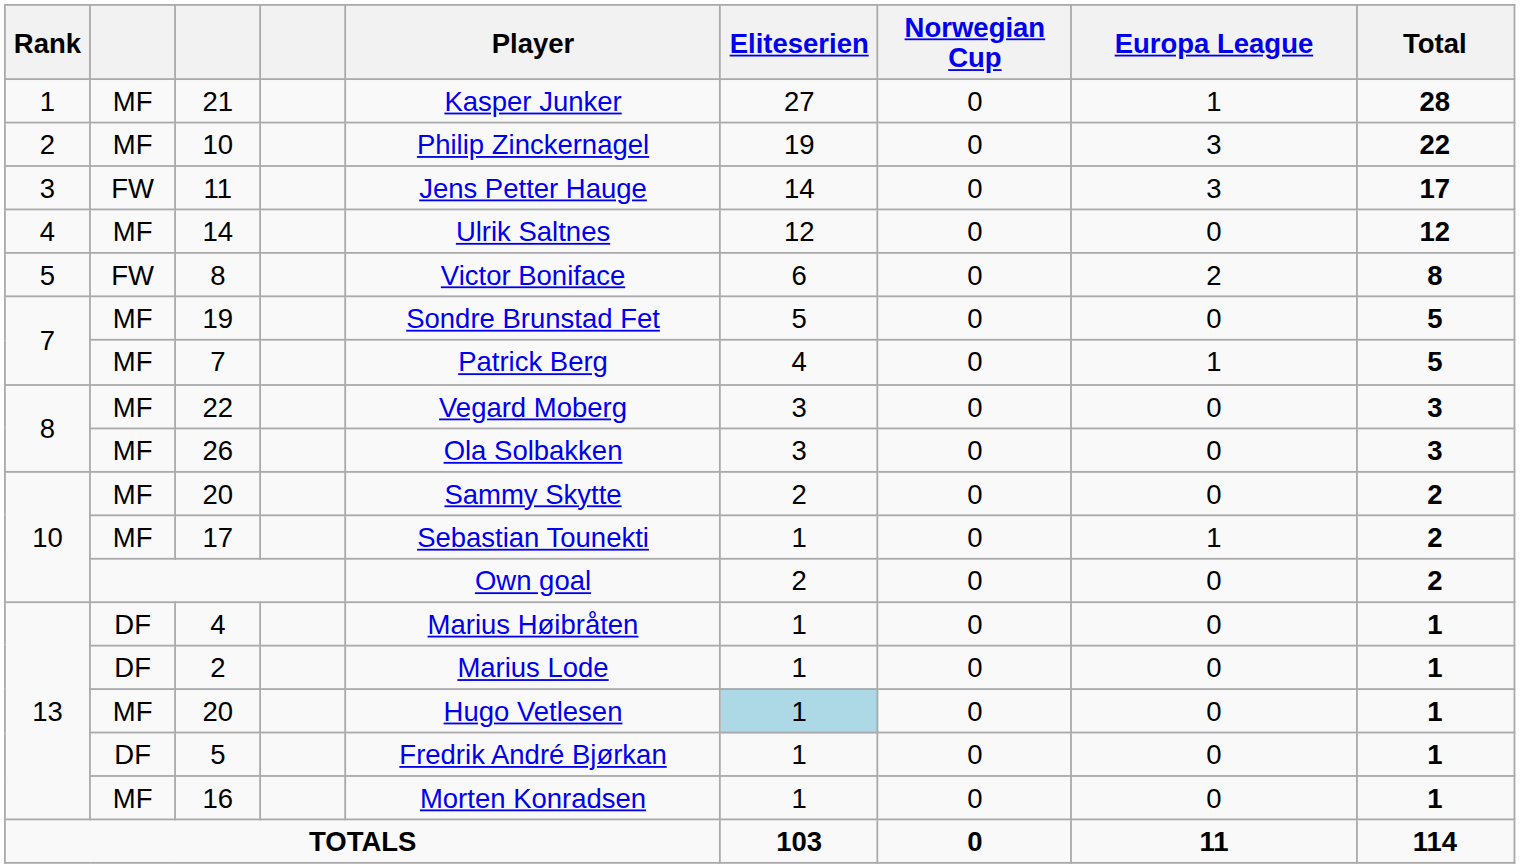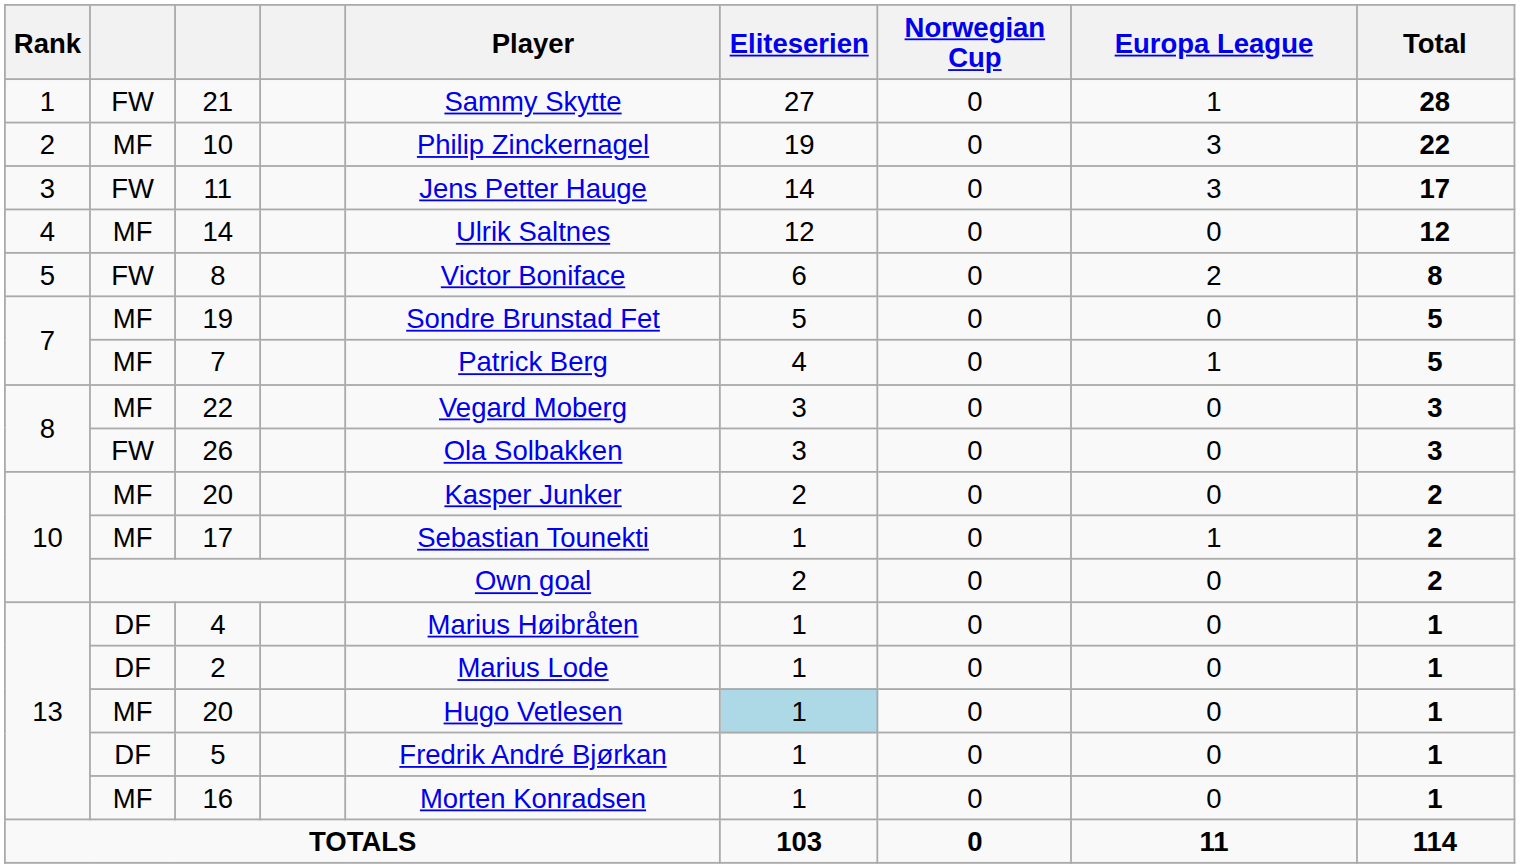 <table class="wikitable" style="font-size: 95%; text-align: center;">
 <tr>
 <th width=40>Rank</th>
 <th width=40></th>
 <th width=40></th>
 <th width=40></th>
 <th width=200>Player</th>
 <th width=80><a href='#'>Eliteserien</a></th>
 <th width=100><a href='#'>Norwegian Cup</a></th>
 <th width=150><a href='#'>Europa League</a></th>
 <th width=80><strong>Total</strong></th>
 </tr>
 <tr>
 <td>1</td>
-<td>MF</td>
+<td>FW</td>
 <td>21</td>
 <td></td>
-<td><a href='#'>Kasper Junker</a></td>
+<td><a href='#'>Sammy Skytte</a></td>
 <td>27</td>
 <td>0</td>
 <td>1</td>
 <td><strong>28</strong></td>
 </tr>
 <tr>
 <td>2</td>
 <td>MF</td>
 <td>10</td>
 <td></td>
 <td><a href='#'>Philip Zinckernagel</a></td>
 <td>19</td>
 <td>0</td>
 <td>3</td>
 <td><strong>22</strong></td>
 </tr>
 <tr>
 <td>3</td>
 <td>FW</td>
 <td>11</td>
 <td></td>
 <td><a href='#'>Jens Petter Hauge</a></td>
 <td>14</td>
 <td>0</td>
 <td>3</td>
 <td><strong>17</strong></td>
 </tr>
 <tr>
 <td>4</td>
 <td>MF</td>
 <td>14</td>
 <td></td>
 <td><a href='#'>Ulrik Saltnes</a></td>
 <td>12</td>
 <td>0</td>
 <td>0</td>
 <td><strong>12</strong></td>
 </tr>
 <tr>
 <td>5</td>
 <td>FW</td>
 <td>8</td>
 <td></td>
 <td><a href='#'>Victor Boniface</a></td>
 <td>6</td>
 <td>0</td>
 <td>2</td>
 <td><strong>8</strong></td>
 </tr>
 <tr>
 <td rowspan="2">7</td>
 <td>MF</td>
 <td>19</td>
 <td></td>
 <td><a href='#'>Sondre Brunstad Fet</a></td>
 <td>5</td>
 <td>0</td>
 <td>0</td>
 <td><strong>5</strong></td>
 </tr>
 <tr>
 <td>MF</td>
 <td>7</td>
 <td></td>
 <td><a href='#'>Patrick Berg</a></td>
 <td>4</td>
 <td>0</td>
 <td>1</td>
 <td><strong>5</strong></td>
 </tr>
 <tr>
 <td rowspan="2">8</td>
 <td>MF</td>
 <td>22</td>
 <td></td>
 <td><a href='#'>Vegard Moberg</a></td>
 <td>3</td>
 <td>0</td>
 <td>0</td>
 <td><strong>3</strong></td>
 </tr>
 <tr>
-<td>MF</td>
+<td>FW</td>
 <td>26</td>
 <td></td>
 <td><a href='#'>Ola Solbakken</a></td>
 <td>3</td>
 <td>0</td>
 <td>0</td>
 <td><strong>3</strong></td>
 </tr>
 <tr>
 <td rowspan="3">10</td>
 <td>MF</td>
 <td>20</td>
 <td></td>
-<td><a href='#'>Sammy Skytte</a></td>
+<td><a href='#'>Kasper Junker</a></td>
 <td>2</td>
 <td>0</td>
 <td>0</td>
 <td><strong>2</strong></td>
 </tr>
 <tr>
 <td>MF</td>
 <td>17</td>
 <td></td>
 <td><a href='#'>Sebastian Tounekti</a></td>
 <td>1</td>
 <td>0</td>
 <td>1</td>
 <td><strong>2</strong></td>
 </tr>
 <tr>
 <td colspan="3"></td>
 <td><a href='#'>Own goal</a></td>
 <td>2</td>
 <td>0</td>
 <td>0</td>
 <td><strong>2</strong></td>
 </tr>
 <tr>
 <td rowspan="5">13</td>
 <td>DF</td>
 <td>4</td>
 <td></td>
 <td><a href='#'>Marius Høibråten</a></td>
 <td>1</td>
 <td>0</td>
 <td>0</td>
 <td><strong>1</strong></td>
 </tr>
 <tr>
 <td>DF</td>
 <td>2</td>
 <td></td>
 <td><a href='#'>Marius Lode</a></td>
 <td>1</td>
 <td>0</td>
 <td>0</td>
 <td><strong>1</strong></td>
 </tr>
 <tr>
 <td>MF</td>
 <td>20</td>
 <td></td>
 <td><a href='#'>Hugo Vetlesen</a></td>
 <td style="background: lightblue;">1</td>
 <td>0</td>
 <td>0</td>
 <td><strong>1</strong></td>
 </tr>
 <tr>
 <td>DF</td>
 <td>5</td>
 <td></td>
 <td><a href='#'>Fredrik André Bjørkan</a></td>
 <td>1</td>
 <td>0</td>
 <td>0</td>
 <td><strong>1</strong></td>
 </tr>
 <tr>
 <td>MF</td>
 <td>16</td>
 <td></td>
 <td><a href='#'>Morten Konradsen</a></td>
 <td>1</td>
 <td>0</td>
 <td>0</td>
 <td><strong>1</strong></td>
 </tr>
 <tr>
 <td colspan="5"><strong>TOTALS</strong></td>
 <td><strong>103</strong></td>
 <td><strong>0</strong></td>
 <td><strong>11</strong></td>
 <td><strong>114</strong></td>
 </tr>
 </table>
